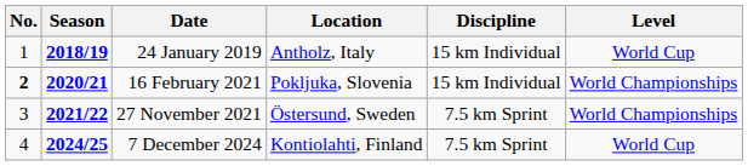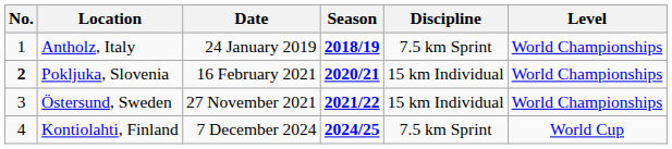 <table class="wikitable" style="text-align:center; font-size:95%;">
 <tr style="background:#efefef;">
 <th>No.</th>
+<th>Location</th>
+<th>Date</th>
 <th>Season</th>
-<th>Date</th>
-<th>Location</th>
 <th>Discipline</th>
 <th>Level</th>
 </tr>
 <tr>
 <td>1</td>
+<td align=left> <a href='#'>Antholz</a>, Italy</td>
+<td align=right>24 January 2019</td>
 <td><strong><a href='#'>2018/19</a></strong></td>
-<td align=right>24 January 2019</td>
-<td align=left> <a href='#'>Antholz</a>, Italy</td>
-<td>15 km Individual</td>
-<td><a href='#'>World Cup</a></td>
+<td>7.5 km Sprint</td>
+<td><a href='#'>World Championships</a></td>
 </tr>
 <tr>
 <td><strong>2</strong></td>
+<td align=left> <a href='#'>Pokljuka</a>, Slovenia</td>
+<td align=right>16 February 2021</td>
 <td><strong><a href='#'>2020/21</a></strong></td>
-<td align=right>16 February 2021</td>
-<td align=left> <a href='#'>Pokljuka</a>, Slovenia</td>
 <td>15 km Individual</td>
 <td><a href='#'>World Championships</a></td>
 </tr>
 <tr>
 <td>3</td>
+<td align=left> <a href='#'>Östersund</a>, Sweden</td>
+<td align=right>27 November 2021</td>
 <td><strong><a href='#'>2021/22</a></strong></td>
-<td align=right>27 November 2021</td>
-<td align=left> <a href='#'>Östersund</a>, Sweden</td>
-<td>7.5 km Sprint</td>
+<td>15 km Individual</td>
 <td><a href='#'>World Championships</a></td>
 </tr>
 <tr>
 <td>4</td>
+<td align=left> <a href='#'>Kontiolahti</a>, Finland</td>
+<td align=right>7 December 2024</td>
 <td><strong><a href='#'>2024/25</a></strong></td>
-<td align=right>7 December 2024</td>
-<td align=left> <a href='#'>Kontiolahti</a>, Finland</td>
 <td>7.5 km Sprint</td>
 <td><a href='#'>World Cup</a></td>
 </tr>
 </table>
